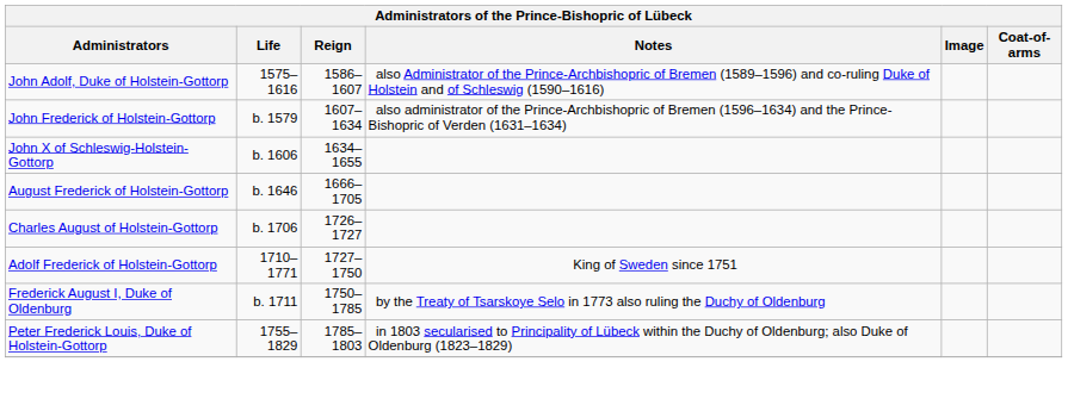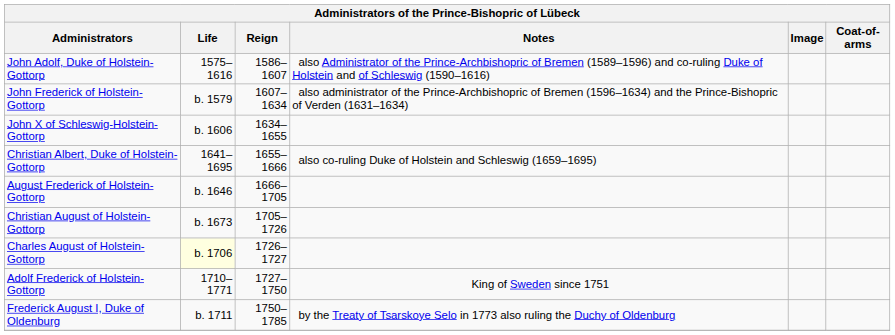 <table class="wikitable toptextcells">
 <tr>
 <th colspan=6 align="center">Administrators of the Prince-Bishopric of Lübeck</th>
 </tr>
 <tr class="hintergrundfarbe5">
 <th>Administrators</th>
 <th>Life</th>
 <th>Reign</th>
 <th>Notes</th>
 <th>Image</th>
 <th>Coat-of-arms</th>
 </tr>
 <tr>
 <td><a href='#'>John Adolf, Duke of Holstein-Gottorp</a></td>
 <td align="right">1575–1616</td>
 <td align="right">1586–1607</td>
 <td align="left">  also <a href='#'>Administrator of the Prince-Archbishopric of Bremen</a> (1589–1596) and co-ruling <a href='#'>Duke of Holstein</a> and <a href='#'>of Schleswig</a> (1590–1616)</td>
 <td align="left"></td>
 <td align="center"></td>
 </tr>
 <tr>
 <td><a href='#'>John Frederick of Holstein-Gottorp</a></td>
 <td align="right">b. 1579</td>
 <td align="right">1607–1634</td>
 <td align="left">  also administrator of the Prince-Archbishopric of Bremen (1596–1634) and the Prince-Bishopric of Verden (1631–1634)</td>
 <td align="left"></td>
 <td align="center"></td>
 </tr>
 <tr>
 <td><a href='#'>John X of Schleswig-Holstein-Gottorp</a></td>
 <td align="right">b. 1606</td>
 <td align="right">1634–1655</td>
 <td align="left">  </td>
 <td align="left"></td>
 <td align="center"></td>
 </tr>
 <tr>
+<td><a href='#'>Christian Albert, Duke of Holstein-Gottorp</a></td>
+<td align="right">1641–1695</td>
+<td align="right">1655–1666</td>
+<td align="left">  also co-ruling Duke of Holstein and Schleswig (1659–1695)</td>
+<td align="left"></td>
+<td align="center"></td>
+</tr>
+<tr>
 <td><a href='#'>August Frederick of Holstein-Gottorp</a></td>
 <td align="right">b. 1646</td>
 <td align="right">1666–1705</td>
 <td align="left"> </td>
 <td align="left"></td>
 <td align="center"></td>
 </tr>
 <tr>
+<td><a href='#'>Christian August of Holstein-Gottorp</a></td>
+<td align="right">b. 1673</td>
+<td align="right">1705–1726</td>
+<td align="left"> </td>
+<td align="left"></td>
+<td align="center"></td>
+</tr>
+<tr>
 <td><a href='#'>Charles August of Holstein-Gottorp</a></td>
-<td align="right">b. 1706</td>
+<td align="right" style="background: lightyellow;">b. 1706</td>
 <td align="right">1726–1727</td>
 <td align="left"> </td>
 <td align="left"></td>
 <td align="center"></td>
 </tr>
 <tr>
 <td><a href='#'>Adolf Frederick of Holstein-Gottorp</a></td>
 <td align="right">1710–1771</td>
 <td align="right">1727–1750</td>
 <td align="center"> King of <a href='#'>Sweden</a> since 1751</td>
 <td align="left"></td>
 <td align="center"></td>
 </tr>
 <tr>
 <td><a href='#'>Frederick August I, Duke of Oldenburg</a></td>
 <td align="right">b. 1711</td>
 <td align="right">1750–1785</td>
 <td align="left">  by the <a href='#'>Treaty of Tsarskoye Selo</a> in 1773 also ruling the <a href='#'>Duchy of Oldenburg</a></td>
 <td align="left"></td>
 <td align="center"></td>
 </tr>
 <tr>
-<td><a href='#'>Peter Frederick Louis, Duke of Holstein-Gottorp</a></td>
-<td align="right">1755–1829</td>
-<td align="right">1785–1803</td>
-<td align="left">  in 1803 <a href='#'>secularised</a> to <a href='#'>Principality of Lübeck</a> within the Duchy of Oldenburg; also Duke of Oldenburg (1823–1829)</td>
-<td align="left"></td>
-<td align="center"></td>
-</tr>
-<tr>
 </tr>
 </table>
